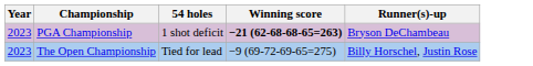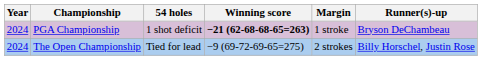 <table class="wikitable">
 <tr>
 <th>Year</th>
 <th>Championship</th>
 <th>54 holes</th>
 <th>Winning score</th>
+<th>Margin</th>
 <th>Runner(s)-up</th>
 </tr>
 <tr style="background:#D8BFD8;">
-<td><a href='#'>2023</a></td>
+<td><a href='#'>2024</a></td>
 <td><a href='#'>PGA Championship</a></td>
 <td>1 shot deficit</td>
 <td><strong>−21 (62-68-68-65=263)</strong></td>
+<td>1 stroke</td>
 <td> <a href='#'>Bryson DeChambeau</a></td>
 </tr>
 <tr style="background:#ABCDEF;">
-<td><a href='#'>2023</a></td>
+<td><a href='#'>2024</a></td>
 <td><a href='#'>The Open Championship</a></td>
 <td>Tied for lead</td>
 <td>−9 (69-72-69-65=275)</td>
+<td>2 strokes</td>
 <td> <a href='#'>Billy Horschel</a>,  <a href='#'>Justin Rose</a></td>
 </tr>
 </table>
